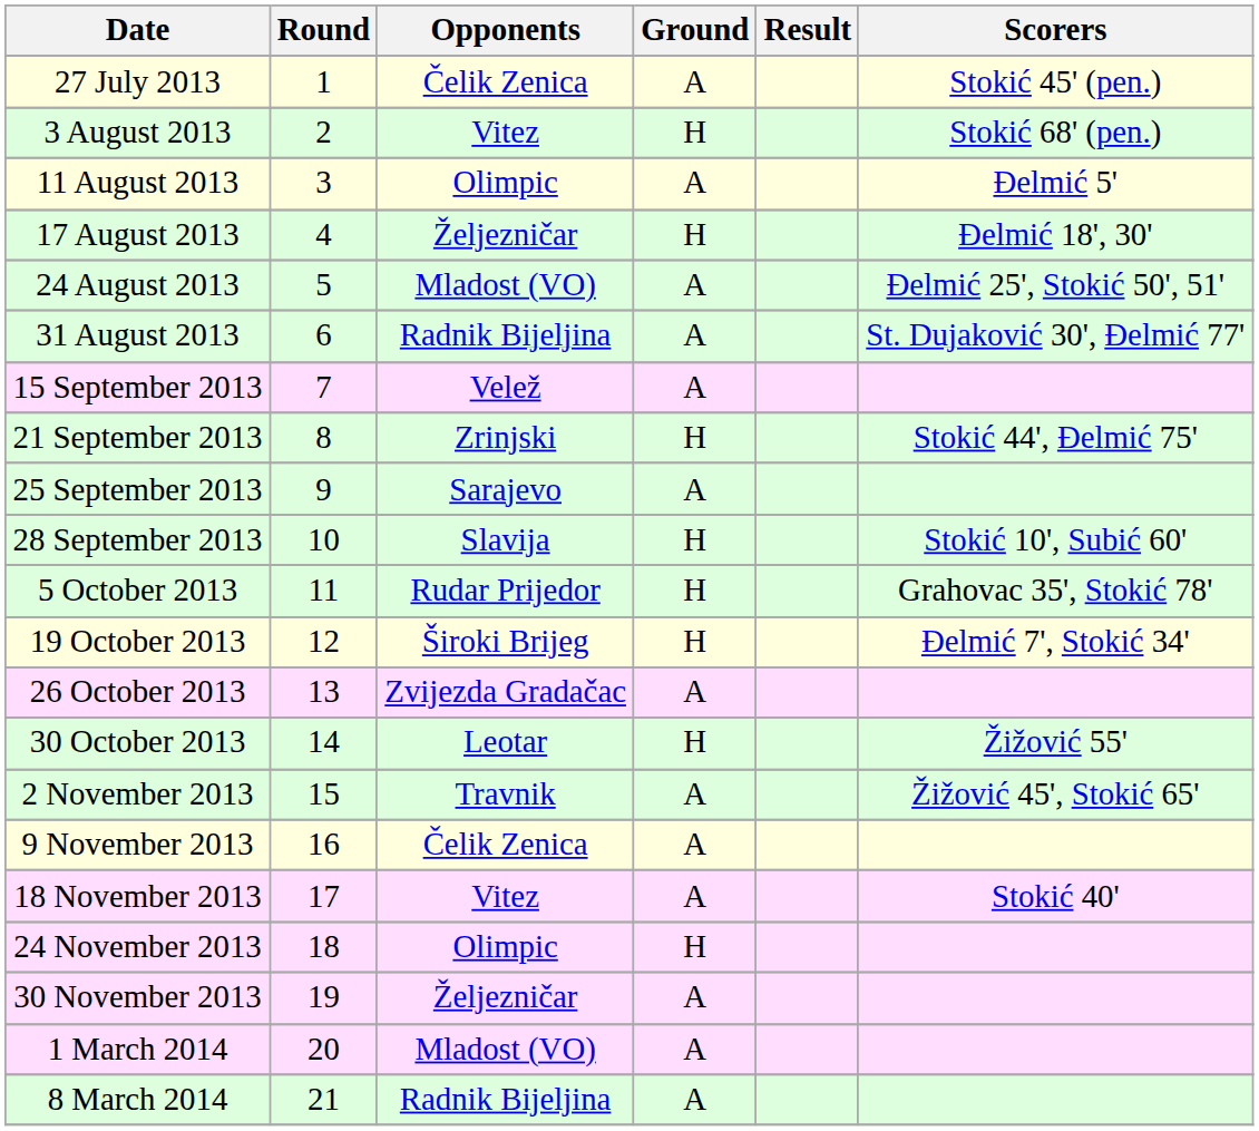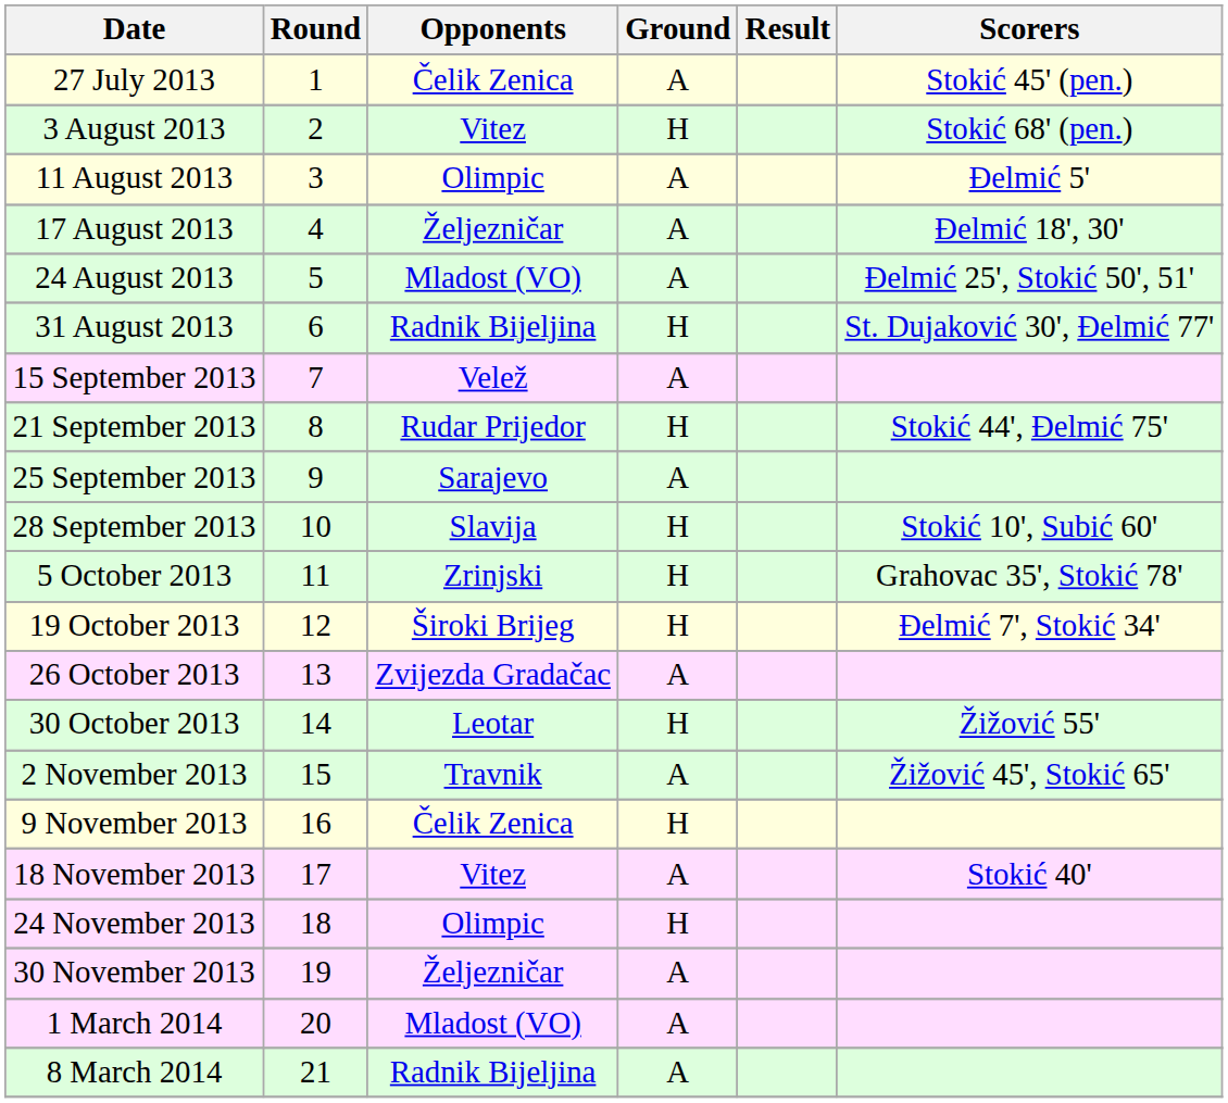 <table class="wikitable" style="text-align:center">
 <tr>
 <th>Date</th>
 <th>Round</th>
 <th>Opponents</th>
 <th>Ground</th>
 <th>Result</th>
 <th>Scorers</th>
 </tr>
 <tr>
 </tr>
 <tr bgcolor="#ffffdd">
 <td>27 July 2013</td>
 <td>1</td>
 <td><a href='#'>Čelik Zenica</a></td>
 <td>A</td>
 <td></td>
 <td><a href='#'>Stokić</a> 45' (<a href='#'>pen.</a>)</td>
 </tr>
 <tr>
 </tr>
 <tr bgcolor="#ddffdd">
 <td>3 August 2013</td>
 <td>2</td>
 <td><a href='#'>Vitez</a></td>
 <td>H</td>
 <td></td>
 <td><a href='#'>Stokić</a> 68' (<a href='#'>pen.</a>)</td>
 </tr>
 <tr>
 </tr>
 <tr bgcolor="#ffffdd">
 <td>11 August 2013</td>
 <td>3</td>
 <td><a href='#'>Olimpic</a></td>
 <td>A</td>
 <td></td>
 <td><a href='#'>Đelmić</a> 5'</td>
 </tr>
 <tr>
 </tr>
 <tr bgcolor="#ddffdd">
 <td>17 August 2013</td>
 <td>4</td>
 <td><a href='#'>Željezničar</a></td>
-<td>H</td>
+<td>A</td>
 <td></td>
 <td><a href='#'>Đelmić</a> 18', 30'</td>
 </tr>
 <tr>
 </tr>
 <tr bgcolor="#ddffdd">
 <td>24 August 2013</td>
 <td>5</td>
 <td><a href='#'>Mladost (VO)</a></td>
 <td>A</td>
 <td></td>
 <td><a href='#'>Đelmić</a> 25', <a href='#'>Stokić</a> 50', 51'</td>
 </tr>
 <tr>
 </tr>
 <tr bgcolor="#ddffdd">
 <td>31 August 2013</td>
 <td>6</td>
 <td><a href='#'>Radnik Bijeljina</a></td>
-<td>A</td>
+<td>H</td>
 <td></td>
 <td><a href='#'>St. Dujaković</a> 30', <a href='#'>Đelmić</a> 77'</td>
 </tr>
 <tr>
 </tr>
 <tr bgcolor="#ffddff">
 <td>15 September 2013</td>
 <td>7</td>
 <td><a href='#'>Velež</a></td>
 <td>A</td>
 <td></td>
 <td></td>
 </tr>
 <tr>
 </tr>
 <tr bgcolor="#ddffdd">
 <td>21 September 2013</td>
 <td>8</td>
-<td><a href='#'>Zrinjski</a></td>
+<td><a href='#'>Rudar Prijedor</a></td>
 <td>H</td>
 <td></td>
 <td><a href='#'>Stokić</a> 44', <a href='#'>Đelmić</a> 75'</td>
 </tr>
 <tr>
 </tr>
 <tr bgcolor="#ddffdd">
 <td>25 September 2013</td>
 <td>9</td>
 <td><a href='#'>Sarajevo</a></td>
 <td>A</td>
 <td></td>
 <td></td>
 </tr>
 <tr>
 </tr>
 <tr bgcolor="#ddffdd">
 <td>28 September 2013</td>
 <td>10</td>
 <td><a href='#'>Slavija</a></td>
 <td>H</td>
 <td></td>
 <td><a href='#'>Stokić</a> 10', <a href='#'>Subić</a> 60'</td>
 </tr>
 <tr>
 </tr>
 <tr bgcolor="#ddffdd">
 <td>5 October 2013</td>
 <td>11</td>
-<td><a href='#'>Rudar Prijedor</a></td>
+<td><a href='#'>Zrinjski</a></td>
 <td>H</td>
 <td></td>
 <td>Grahovac 35', <a href='#'>Stokić</a> 78'</td>
 </tr>
 <tr>
 </tr>
 <tr bgcolor="#ffffdd">
 <td>19 October 2013</td>
 <td>12</td>
 <td><a href='#'>Široki Brijeg</a></td>
 <td>H</td>
 <td></td>
 <td><a href='#'>Đelmić</a> 7', <a href='#'>Stokić</a> 34'</td>
 </tr>
 <tr>
 </tr>
 <tr bgcolor="#ffddff">
 <td>26 October 2013</td>
 <td>13</td>
 <td><a href='#'>Zvijezda Gradačac</a></td>
 <td>A</td>
 <td></td>
 <td></td>
 </tr>
 <tr>
 </tr>
 <tr bgcolor="#ddffdd">
 <td>30 October 2013</td>
 <td>14</td>
 <td><a href='#'>Leotar</a></td>
 <td>H</td>
 <td></td>
 <td><a href='#'>Žižović</a> 55'</td>
 </tr>
 <tr>
 </tr>
 <tr bgcolor="#ddffdd">
 <td>2 November 2013</td>
 <td>15</td>
 <td><a href='#'>Travnik</a></td>
 <td>A</td>
 <td></td>
 <td><a href='#'>Žižović</a> 45', <a href='#'>Stokić</a> 65'</td>
 </tr>
 <tr>
 </tr>
 <tr bgcolor="#ffffdd">
 <td>9 November 2013</td>
 <td>16</td>
 <td><a href='#'>Čelik Zenica</a></td>
-<td>A</td>
+<td>H</td>
 <td></td>
 <td></td>
 </tr>
 <tr>
 </tr>
 <tr bgcolor="#ffddff">
 <td>18 November 2013</td>
 <td>17</td>
 <td><a href='#'>Vitez</a></td>
 <td>A</td>
 <td></td>
 <td><a href='#'>Stokić</a> 40'</td>
 </tr>
 <tr>
 </tr>
 <tr bgcolor="#ffddff">
 <td>24 November 2013</td>
 <td>18</td>
 <td><a href='#'>Olimpic</a></td>
 <td>H</td>
 <td></td>
 <td></td>
 </tr>
 <tr>
 </tr>
 <tr bgcolor="#ffddff">
 <td>30 November 2013</td>
 <td>19</td>
 <td><a href='#'>Željezničar</a></td>
 <td>A</td>
 <td></td>
 <td></td>
 </tr>
 <tr>
 </tr>
 <tr bgcolor="#ffddff">
 <td>1 March 2014</td>
 <td>20</td>
 <td><a href='#'>Mladost (VO)</a></td>
 <td>A</td>
 <td></td>
 <td></td>
 </tr>
 <tr>
 </tr>
 <tr bgcolor="#ddffdd">
 <td>8 March 2014</td>
 <td>21</td>
 <td><a href='#'>Radnik Bijeljina</a></td>
 <td>A</td>
 <td></td>
 <td></td>
 </tr>
 <tr>
 </tr>
 </table>
